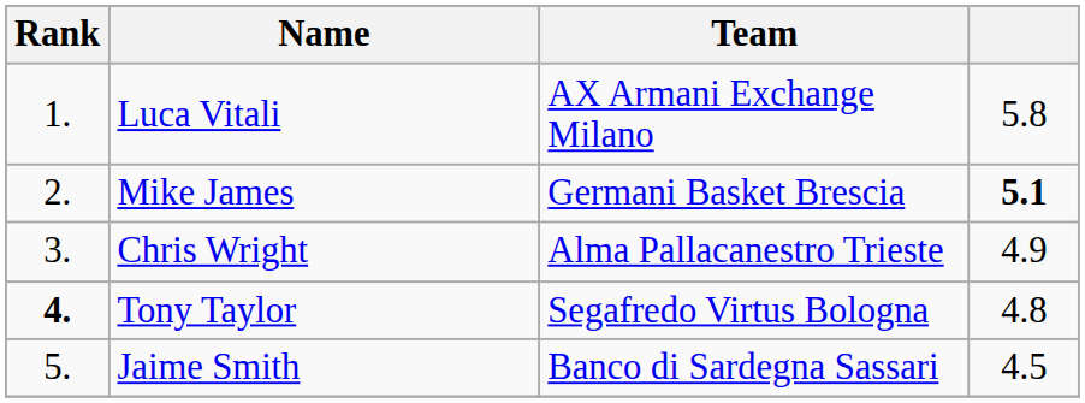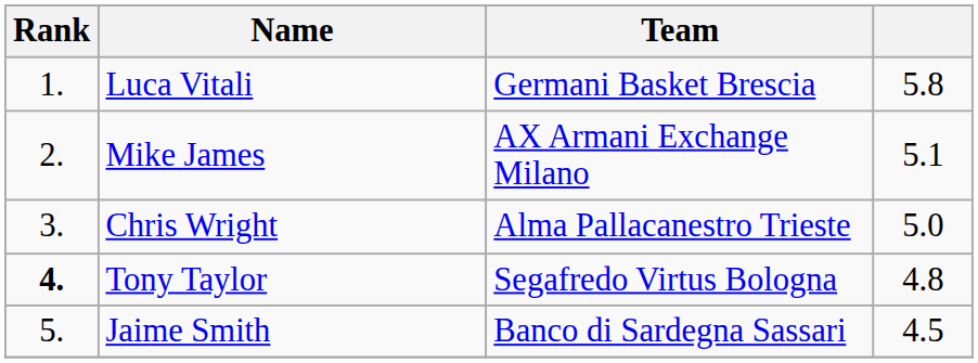 <table class="wikitable" style="text-align: center;">
 <tr>
 <th>Rank</th>
 <th width=180>Name</th>
 <th width=180>Team</th>
 <th width=40></th>
 </tr>
 <tr>
 <td>1.</td>
 <td align="left"> <a href='#'>Luca Vitali</a></td>
-<td style="text-align:left;"><a href='#'>AX Armani Exchange Milano</a></td>
+<td style="text-align:left;"><a href='#'>Germani Basket Brescia</a></td>
 <td>5.8</td>
 </tr>
 <tr>
 <td>2.</td>
 <td align="left"> <a href='#'>Mike James</a></td>
-<td style="text-align:left;"><a href='#'>Germani Basket Brescia</a></td>
-<td><strong>5.1</strong></td>
+<td style="text-align:left;"><a href='#'>AX Armani Exchange Milano</a></td>
+<td>5.1</td>
 </tr>
 <tr>
 <td>3.</td>
 <td align="left"> <a href='#'>Chris Wright</a></td>
 <td style="text-align:left;"><a href='#'>Alma Pallacanestro Trieste</a></td>
-<td>4.9</td>
+<td>5.0</td>
 </tr>
 <tr>
 <td><strong>4.</strong></td>
 <td align="left"> <a href='#'>Tony Taylor</a></td>
 <td style="text-align:left;"><a href='#'>Segafredo Virtus Bologna</a></td>
 <td>4.8</td>
 </tr>
 <tr>
 <td>5.</td>
 <td align="left"> <a href='#'>Jaime Smith</a></td>
 <td style="text-align:left;"><a href='#'>Banco di Sardegna Sassari</a></td>
 <td>4.5</td>
 </tr>
 <tr>
 </tr>
 </table>
